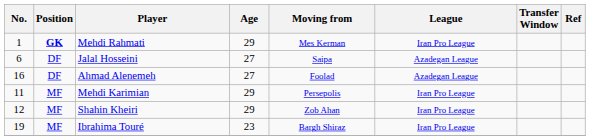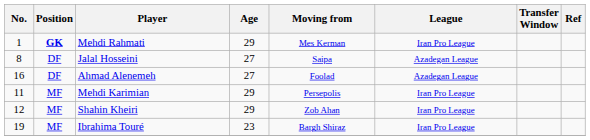 <table class="wikitable sortable" style="text-align: center;">
 <tr>
 <th width=40><strong>No.</strong></th>
 <th width=50><strong>Position</strong></th>
 <th width=270><strong>Player</strong></th>
 <th width=60><strong>Age</strong></th>
 <th width=180><strong>Moving from</strong></th>
 <th width=250><strong>League</strong></th>
 <th width=30><strong>Transfer Window</strong></th>
 <th width=30><strong>Ref</strong></th>
 </tr>
 <tr>
 <td>1</td>
 <td style="text-align:center"><strong><a href='#'>GK</a></strong></td>
 <td style="text-align:left"> <a href='#'>Mehdi Rahmati</a></td>
 <td>29</td>
 <td><small> <a href='#'>Mes Kerman</a> </small></td>
 <td><small> <a href='#'>Iran Pro League</a></small></td>
 <td></td>
 <td></td>
 </tr>
 <tr>
-<td>6</td>
+<td>8</td>
 <td style="text-align:center"><a href='#'>DF</a></td>
 <td style="text-align:left"> <a href='#'>Jalal Hosseini</a></td>
 <td>27</td>
 <td><small> <a href='#'>Saipa</a> </small></td>
 <td><small> <a href='#'>Azadegan League</a></small></td>
 <td></td>
 <td></td>
 </tr>
 <tr>
 <td>16</td>
 <td style="text-align:center"><a href='#'>DF</a></td>
 <td style="text-align:left"> <a href='#'>Ahmad Alenemeh</a></td>
 <td>27</td>
 <td><small> <a href='#'>Foolad</a> </small></td>
 <td><small> <a href='#'>Azadegan League</a></small></td>
 <td></td>
 <td></td>
 </tr>
 <tr>
 <td>11</td>
 <td style="text-align:center"><a href='#'>MF</a></td>
 <td style="text-align:left"> <a href='#'>Mehdi Karimian</a></td>
 <td>29</td>
 <td><small> <a href='#'>Persepolis</a> </small></td>
 <td><small> <a href='#'>Iran Pro League</a></small></td>
 <td></td>
 <td></td>
 </tr>
 <tr>
 <td>12</td>
 <td style="text-align:center"><a href='#'>MF</a></td>
 <td style="text-align:left"> <a href='#'>Shahin Kheiri</a></td>
 <td>29</td>
 <td><small> <a href='#'>Zob Ahan</a> </small></td>
 <td><small> <a href='#'>Iran Pro League</a></small></td>
 <td></td>
 <td></td>
 </tr>
 <tr>
 <td>19</td>
 <td style="text-align:center"><a href='#'>MF</a></td>
 <td style="text-align:left"> <a href='#'>Ibrahima Touré</a></td>
 <td>23</td>
 <td><small> <a href='#'>Bargh Shiraz</a> </small></td>
 <td><small> <a href='#'>Iran Pro League</a></small></td>
 <td></td>
 <td></td>
 </tr>
 <tr>
 </tr>
 </table>
